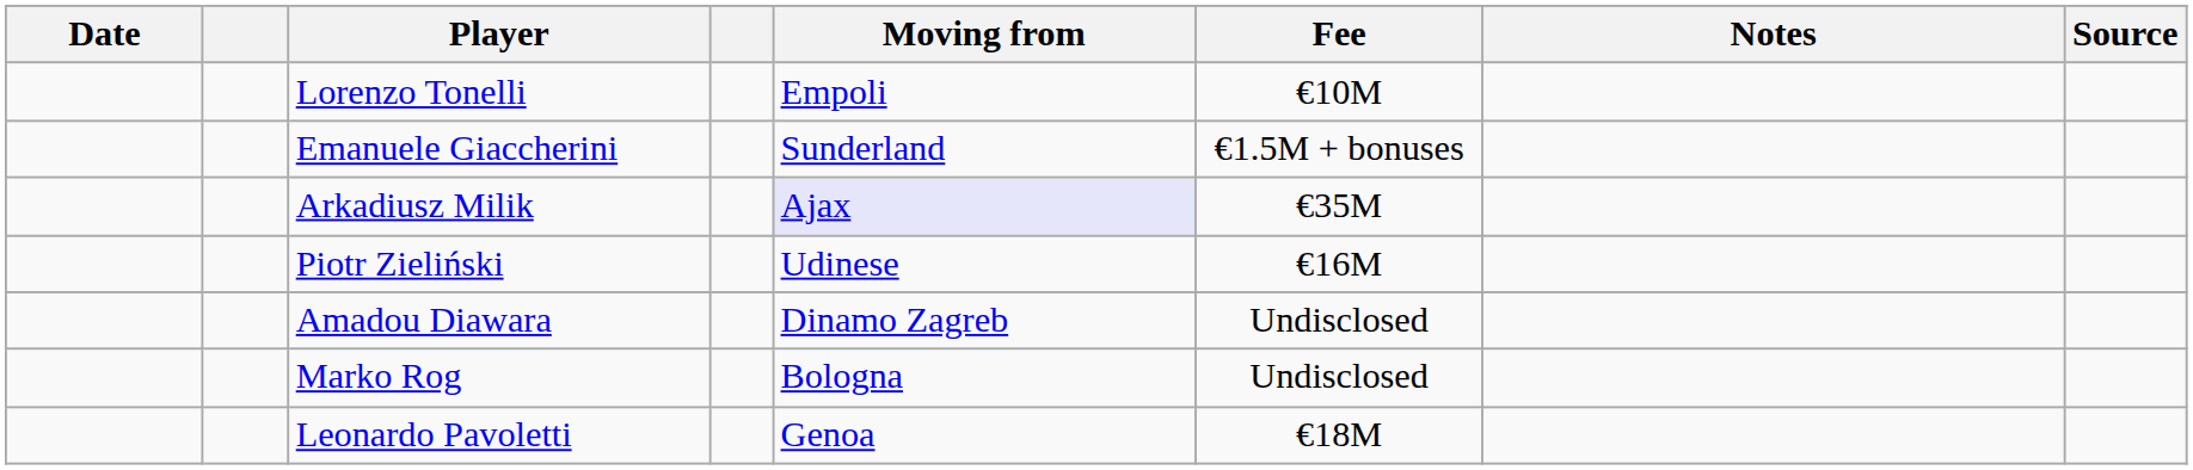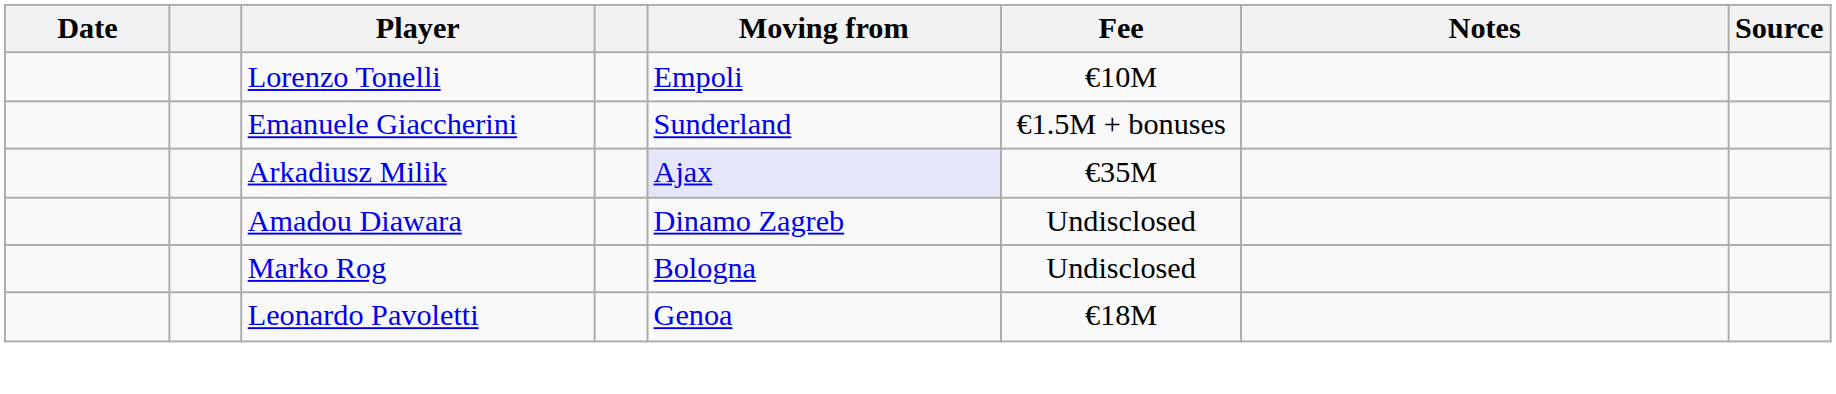 <table class="wikitable sortable">
 <tr>
 <th style="width:80px;">Date</th>
 <th style="width:30px;"></th>
 <th style="width:180px;">Player</th>
 <th style="width:20px;"></th>
 <th style="width:180px;">Moving from</th>
 <th style="width:120px;" class="unsortable">Fee</th>
 <th style="width:250px;" class="unsortable">Notes</th>
 <th style="width:20px;">Source</th>
 </tr>
 <tr>
 <td></td>
 <td align=center></td>
 <td> <a href='#'>Lorenzo Tonelli</a></td>
 <td align=center></td>
 <td> <a href='#'>Empoli</a></td>
 <td align=center>€10M</td>
 <td align=center></td>
 <td></td>
 </tr>
 <tr>
 <td></td>
 <td align=center></td>
 <td> <a href='#'>Emanuele Giaccherini</a></td>
 <td align=center></td>
 <td> <a href='#'>Sunderland</a></td>
 <td align=center>€1.5M + bonuses</td>
 <td align=center></td>
 <td></td>
 </tr>
 <tr>
 <td></td>
 <td align=center></td>
 <td> <a href='#'>Arkadiusz Milik</a></td>
 <td align=center></td>
 <td style="background: lavender;"> <a href='#'>Ajax</a></td>
 <td align=center>€35M</td>
 <td align=center></td>
 <td></td>
 </tr>
 <tr>
 <td></td>
 <td align=center></td>
-<td> <a href='#'>Piotr Zieliński</a></td>
-<td align=center></td>
-<td> <a href='#'>Udinese</a></td>
-<td align=center>€16M</td>
-<td align=center></td>
-<td></td>
-</tr>
-<tr>
-<td></td>
-<td align=center></td>
 <td> <a href='#'>Amadou Diawara</a></td>
 <td align=center></td>
 <td> <a href='#'>Dinamo Zagreb</a></td>
 <td align=center>Undisclosed</td>
 <td align=center></td>
 <td></td>
 </tr>
 <tr>
 <td></td>
 <td align=center></td>
 <td> <a href='#'>Marko Rog</a></td>
 <td align=center></td>
 <td> <a href='#'>Bologna</a></td>
 <td align=center>Undisclosed</td>
 <td align=center></td>
 <td></td>
 </tr>
 <tr>
 <td></td>
 <td align=center></td>
 <td> <a href='#'>Leonardo Pavoletti</a></td>
 <td align=center></td>
 <td> <a href='#'>Genoa</a></td>
 <td align=center>€18M</td>
 <td align=center></td>
 <td></td>
 </tr>
 </table>
